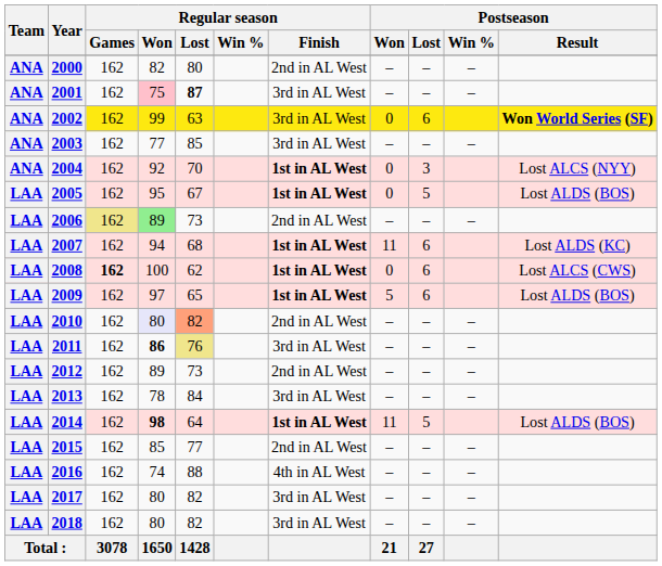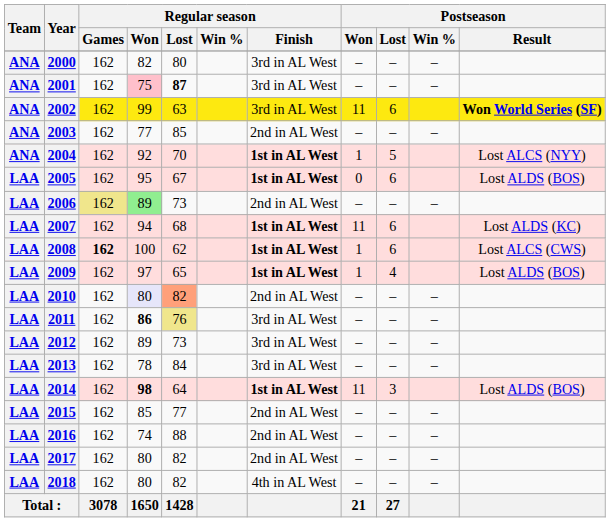 <table class="wikitable" style="font-size: 95%; text-align:center;">
 <tr>
 <th rowspan="2">Team</th>
 <th rowspan="2">Year</th>
 <th colspan="5">Regular season</th>
 <th colspan="4">Postseason</th>
 </tr>
 <tr>
 <th>Games</th>
 <th>Won</th>
 <th>Lost</th>
 <th>Win %</th>
 <th>Finish</th>
 <th>Won</th>
 <th>Lost</th>
 <th>Win %</th>
 <th>Result</th>
 </tr>
 <tr>
 </tr>
 <tr>
 <th><a href='#'>ANA</a></th>
 <th><a href='#'>2000</a></th>
 <td>162</td>
 <td>82</td>
 <td>80</td>
 <td></td>
-<td>2nd in AL West</td>
+<td>3rd in AL West</td>
 <td>–</td>
 <td>–</td>
 <td>–</td>
 <td></td>
 </tr>
 <tr>
 <th><a href='#'>ANA</a></th>
 <th><a href='#'>2001</a></th>
 <td>162</td>
 <td style="background: pink;">75</td>
 <td><strong>87</strong></td>
 <td></td>
 <td>3rd in AL West</td>
 <td>–</td>
 <td>–</td>
 <td>–</td>
 <td></td>
 </tr>
 <tr ! style="background:#FDE910;">
 <th><a href='#'>ANA</a></th>
 <th><a href='#'>2002</a></th>
 <td>162</td>
 <td>99</td>
 <td>63</td>
 <td></td>
 <td>3rd in AL West</td>
-<td>0</td>
+<td>11</td>
 <td>6</td>
 <td></td>
 <td><strong>Won <a href='#'>World Series</a> (<a href='#'>SF</a>)</strong></td>
 </tr>
 <tr>
 <th><a href='#'>ANA</a></th>
 <th><a href='#'>2003</a></th>
 <td>162</td>
 <td>77</td>
 <td>85</td>
 <td></td>
-<td>3rd in AL West</td>
+<td>2nd in AL West</td>
 <td>–</td>
 <td>–</td>
 <td>–</td>
 <td></td>
 </tr>
 <tr ! style="background:#fdd;">
 <th><a href='#'>ANA</a></th>
 <th><a href='#'>2004</a></th>
 <td>162</td>
 <td>92</td>
 <td>70</td>
 <td></td>
 <td><strong>1st in AL West</strong></td>
-<td>0</td>
-<td>3</td>
+<td>1</td>
+<td>5</td>
 <td></td>
 <td>Lost <a href='#'>ALCS</a> (<a href='#'>NYY</a>)</td>
 </tr>
 <tr ! style="background:#fdd;">
 <th><a href='#'>LAA</a></th>
 <th><a href='#'>2005</a></th>
 <td>162</td>
 <td>95</td>
 <td>67</td>
 <td></td>
 <td><strong>1st in AL West</strong></td>
 <td>0</td>
-<td>5</td>
+<td>6</td>
 <td></td>
 <td>Lost <a href='#'>ALDS</a> (<a href='#'>BOS</a>)</td>
 </tr>
 <tr>
 <th><a href='#'>LAA</a></th>
 <th><a href='#'>2006</a></th>
 <td style="background: khaki;">162</td>
 <td style="background: lightgreen;">89</td>
 <td>73</td>
 <td></td>
 <td>2nd in AL West</td>
 <td>–</td>
 <td>–</td>
 <td>–</td>
 <td></td>
 </tr>
 <tr ! style="background:#fdd;">
 <th><a href='#'>LAA</a></th>
 <th><a href='#'>2007</a></th>
 <td>162</td>
 <td>94</td>
 <td>68</td>
 <td></td>
 <td><strong>1st in AL West</strong></td>
 <td>11</td>
 <td>6</td>
 <td></td>
 <td>Lost <a href='#'>ALDS</a> (<a href='#'>KC</a>)</td>
 </tr>
 <tr ! style="background:#fdd;">
 <th><a href='#'>LAA</a></th>
 <th><a href='#'>2008</a></th>
 <td><strong>162</strong></td>
 <td>100</td>
 <td>62</td>
 <td></td>
 <td><strong>1st in AL West</strong></td>
-<td>0</td>
+<td>1</td>
 <td>6</td>
 <td></td>
 <td>Lost <a href='#'>ALCS</a> (<a href='#'>CWS</a>)</td>
 </tr>
 <tr ! style="background:#fdd;">
 <th><a href='#'>LAA</a></th>
 <th><a href='#'>2009</a></th>
 <td>162</td>
 <td>97</td>
 <td>65</td>
 <td></td>
 <td><strong>1st in AL West</strong></td>
-<td>5</td>
-<td>6</td>
+<td>1</td>
+<td>4</td>
 <td></td>
 <td>Lost <a href='#'>ALDS</a> (<a href='#'>BOS</a>)</td>
 </tr>
 <tr>
 <th><a href='#'>LAA</a></th>
 <th><a href='#'>2010</a></th>
 <td>162</td>
 <td style="background: lavender;">80</td>
 <td style="background: lightsalmon;">82</td>
 <td></td>
 <td>2nd in AL West</td>
 <td>–</td>
 <td>–</td>
 <td>–</td>
 <td></td>
 </tr>
 <tr>
 <th><a href='#'>LAA</a></th>
 <th><a href='#'>2011</a></th>
 <td>162</td>
 <td><strong>86</strong></td>
 <td style="background: khaki;">76</td>
 <td></td>
 <td>3rd in AL West</td>
 <td>–</td>
 <td>–</td>
 <td>–</td>
 <td></td>
 </tr>
 <tr>
 <th><a href='#'>LAA</a></th>
 <th><a href='#'>2012</a></th>
 <td>162</td>
 <td>89</td>
 <td>73</td>
 <td></td>
-<td>2nd in AL West</td>
+<td>3rd in AL West</td>
 <td>–</td>
 <td>–</td>
 <td>–</td>
 <td></td>
 </tr>
 <tr>
 <th><a href='#'>LAA</a></th>
 <th><a href='#'>2013</a></th>
 <td>162</td>
 <td>78</td>
 <td>84</td>
 <td></td>
 <td>3rd in AL West</td>
 <td>–</td>
 <td>–</td>
 <td>–</td>
 <td></td>
 </tr>
 <tr ! style="background:#fdd;">
 <th><a href='#'>LAA</a></th>
 <th><a href='#'>2014</a></th>
 <td>162</td>
 <td><strong>98</strong></td>
 <td>64</td>
 <td></td>
 <td><strong>1st in AL West</strong></td>
 <td>11</td>
-<td>5</td>
+<td>3</td>
 <td></td>
 <td>Lost <a href='#'>ALDS</a> (<a href='#'>BOS</a>)</td>
 </tr>
 <tr>
 <th><a href='#'>LAA</a></th>
 <th><a href='#'>2015</a></th>
 <td>162</td>
 <td>85</td>
 <td>77</td>
 <td></td>
 <td>2nd in AL West</td>
 <td>–</td>
 <td>–</td>
 <td>–</td>
 <td></td>
 </tr>
 <tr>
 <th><a href='#'>LAA</a></th>
 <th><a href='#'>2016</a></th>
 <td>162</td>
 <td>74</td>
 <td>88</td>
 <td></td>
-<td>4th in AL West</td>
+<td>2nd in AL West</td>
 <td>–</td>
 <td>–</td>
 <td>–</td>
 <td></td>
 </tr>
 <tr>
 <th><a href='#'>LAA</a></th>
 <th><a href='#'>2017</a></th>
 <td>162</td>
 <td>80</td>
 <td>82</td>
 <td></td>
-<td>3rd in AL West</td>
+<td>2nd in AL West</td>
 <td>–</td>
 <td>–</td>
 <td>–</td>
 <td></td>
 </tr>
 <tr>
 <th><a href='#'>LAA</a></th>
 <th><a href='#'>2018</a></th>
 <td>162</td>
 <td>80</td>
 <td>82</td>
 <td></td>
-<td>3rd in AL West</td>
+<td>4th in AL West</td>
 <td>–</td>
 <td>–</td>
 <td>–</td>
 <td></td>
 </tr>
 <tr>
 <th colspan="2">Total :</th>
 <th>3078</th>
 <th>1650</th>
 <th>1428</th>
 <th></th>
 <th></th>
 <th>21</th>
 <th>27</th>
 <th></th>
 <th></th>
 </tr>
 </table>
